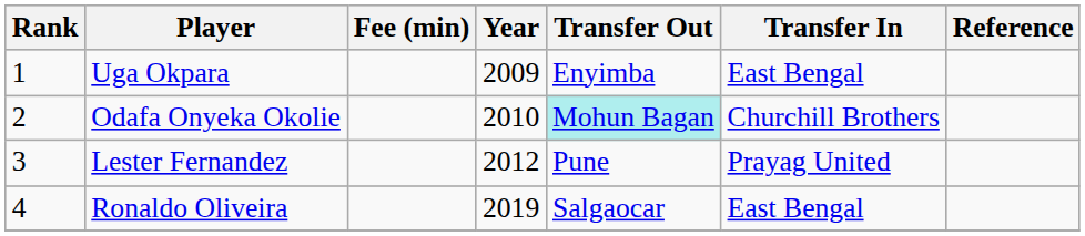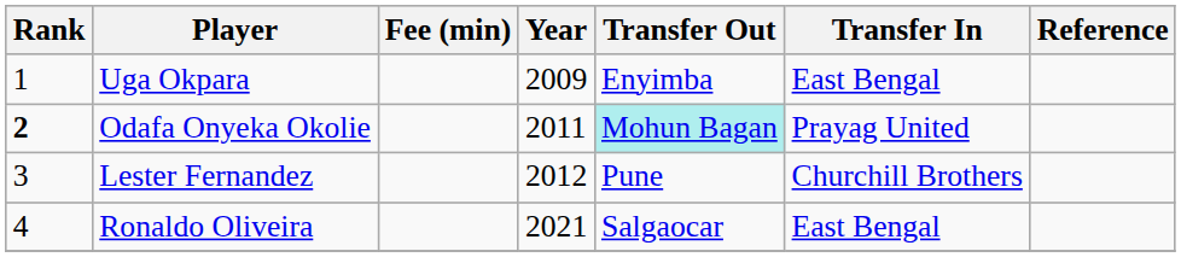 <table class="wikitable">
 <tr>
 <th>Rank</th>
 <th>Player</th>
 <th>Fee (min)</th>
 <th>Year</th>
 <th>Transfer Out</th>
 <th>Transfer In</th>
 <th>Reference</th>
 </tr>
 <tr>
 <td>1</td>
 <td> <a href='#'>Uga Okpara</a></td>
 <td></td>
 <td>2009</td>
 <td> <a href='#'>Enyimba</a></td>
 <td> <a href='#'>East Bengal</a></td>
 <td></td>
 </tr>
 <tr>
-<td>2</td>
+<td><strong>2</strong></td>
 <td> <a href='#'>Odafa Onyeka Okolie</a></td>
 <td></td>
-<td>2010</td>
+<td>2011</td>
 <td style="background: paleturquoise;"> <a href='#'>Mohun Bagan</a></td>
-<td> <a href='#'>Churchill Brothers</a></td>
+<td> <a href='#'>Prayag United</a></td>
 <td></td>
 </tr>
 <tr>
 <td>3</td>
 <td> <a href='#'>Lester Fernandez</a></td>
 <td></td>
 <td>2012</td>
 <td> <a href='#'>Pune</a></td>
-<td> <a href='#'>Prayag United</a></td>
+<td> <a href='#'>Churchill Brothers</a></td>
 <td></td>
 </tr>
 <tr>
 <td>4</td>
 <td> <a href='#'>Ronaldo Oliveira</a></td>
 <td></td>
-<td>2019</td>
+<td>2021</td>
 <td> <a href='#'>Salgaocar</a></td>
 <td> <a href='#'>East Bengal</a></td>
 <td></td>
 </tr>
 <tr>
 </tr>
 </table>
